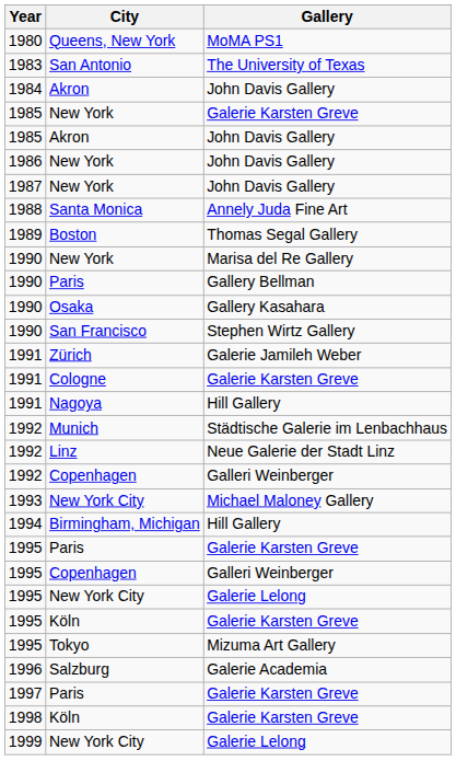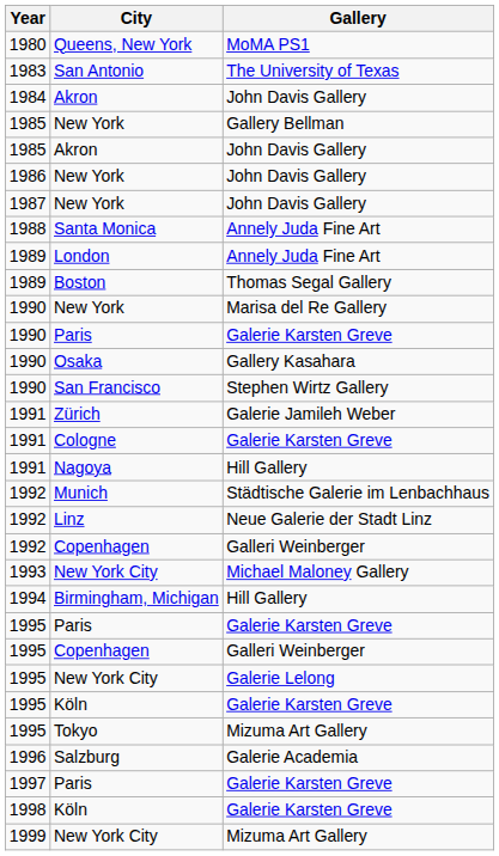 <table class="wikitable sortable">
 <tr>
 <th>Year</th>
 <th>City</th>
 <th class="unsortable">Gallery</th>
 </tr>
 <tr>
 <td>1980</td>
 <td><a href='#'>Queens, New York</a></td>
 <td><a href='#'>MoMA PS1</a></td>
 </tr>
 <tr>
 <td>1983</td>
 <td><a href='#'>San Antonio</a></td>
 <td><a href='#'>The University of Texas</a></td>
 </tr>
 <tr>
 <td>1984</td>
 <td><a href='#'>Akron</a></td>
 <td>John Davis Gallery</td>
 </tr>
 <tr>
 <td>1985</td>
 <td>New York</td>
-<td><a href='#'>Galerie Karsten Greve</a></td>
+<td>Gallery Bellman</td>
 </tr>
 <tr>
 <td>1985</td>
 <td>Akron</td>
 <td>John Davis Gallery</td>
 </tr>
 <tr>
 <td>1986</td>
 <td>New York</td>
 <td>John Davis Gallery</td>
 </tr>
 <tr>
 <td>1987</td>
 <td>New York</td>
 <td>John Davis Gallery</td>
 </tr>
 <tr>
 <td>1988</td>
 <td><a href='#'>Santa Monica</a></td>
 <td><a href='#'>Annely Juda</a> Fine Art</td>
 </tr>
 <tr>
 <td>1989</td>
+<td><a href='#'>London</a></td>
+<td><a href='#'>Annely Juda</a> Fine Art</td>
+</tr>
+<tr>
+<td>1989</td>
 <td><a href='#'>Boston</a></td>
 <td>Thomas Segal Gallery</td>
 </tr>
 <tr>
 <td>1990</td>
 <td>New York</td>
 <td>Marisa del Re Gallery</td>
 </tr>
 <tr>
 <td>1990</td>
 <td><a href='#'>Paris</a></td>
-<td>Gallery Bellman</td>
+<td><a href='#'>Galerie Karsten Greve</a></td>
 </tr>
 <tr>
 <td>1990</td>
 <td><a href='#'>Osaka</a></td>
 <td>Gallery Kasahara</td>
 </tr>
 <tr>
 <td>1990</td>
 <td><a href='#'>San Francisco</a></td>
 <td>Stephen Wirtz Gallery</td>
 </tr>
 <tr>
 <td>1991</td>
 <td><a href='#'>Zürich</a></td>
 <td>Galerie Jamileh Weber</td>
 </tr>
 <tr>
 <td>1991</td>
 <td><a href='#'>Cologne</a></td>
 <td><a href='#'>Galerie Karsten Greve</a></td>
 </tr>
 <tr>
 <td>1991</td>
 <td><a href='#'>Nagoya</a></td>
 <td>Hill Gallery</td>
 </tr>
 <tr>
 <td>1992</td>
 <td><a href='#'>Munich</a></td>
 <td>Städtische Galerie im Lenbachhaus</td>
 </tr>
 <tr>
 <td>1992</td>
 <td><a href='#'>Linz</a></td>
 <td>Neue Galerie der Stadt Linz</td>
 </tr>
 <tr>
 <td>1992</td>
 <td><a href='#'>Copenhagen</a></td>
 <td>Galleri Weinberger</td>
 </tr>
 <tr>
 <td>1993</td>
 <td><a href='#'>New York City</a></td>
 <td><a href='#'>Michael Maloney</a> Gallery</td>
 </tr>
 <tr>
 <td>1994</td>
 <td><a href='#'>Birmingham, Michigan</a></td>
 <td>Hill Gallery</td>
 </tr>
 <tr>
 <td>1995</td>
 <td>Paris</td>
 <td><a href='#'>Galerie Karsten Greve</a></td>
 </tr>
 <tr>
 <td>1995</td>
 <td><a href='#'>Copenhagen</a></td>
 <td>Galleri Weinberger</td>
 </tr>
 <tr>
 <td>1995</td>
 <td>New York City</td>
 <td><a href='#'>Galerie Lelong</a></td>
 </tr>
 <tr>
 <td>1995</td>
 <td>Köln</td>
 <td><a href='#'>Galerie Karsten Greve</a></td>
 </tr>
 <tr>
 <td>1995</td>
 <td>Tokyo</td>
 <td>Mizuma Art Gallery</td>
 </tr>
 <tr>
 <td>1996</td>
 <td>Salzburg</td>
 <td>Galerie Academia</td>
 </tr>
 <tr>
 <td>1997</td>
 <td>Paris</td>
 <td><a href='#'>Galerie Karsten Greve</a></td>
 </tr>
 <tr>
 <td>1998</td>
 <td>Köln</td>
 <td><a href='#'>Galerie Karsten Greve</a></td>
 </tr>
 <tr>
 <td>1999</td>
 <td>New York City</td>
-<td><a href='#'>Galerie Lelong</a></td>
+<td>Mizuma Art Gallery</td>
 </tr>
 </table>
